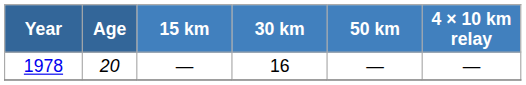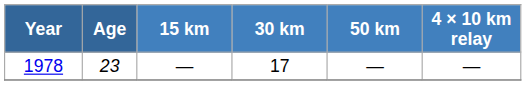 <table class="wikitable" style="font-size:95%; text-align:center; border:grey solid 1px; border-collapse:collapse; background:#ffffff;">
 <tr>
 <th style="background-color:#369; color:white; width:60px;"> Year </th>
 <th style="background-color:#369; color:white; width:40px;"> Age </th>
 <th style="background-color:#4180be; color:white; width:75px;"> 15 km </th>
 <th style="background-color:#4180be; color:white; width:75px;"> 30 km </th>
 <th style="background-color:#4180be; color:white; width:75px;"> 50 km </th>
 <th style="background-color:#4180be; color:white; width:75px;"> 4 × 10 km <br> relay </th>
 </tr>
 <tr>
 <td><a href='#'>1978</a></td>
-<td><em>20</em></td>
+<td><em>23</em></td>
 <td>—</td>
-<td>16</td>
+<td>17</td>
 <td>—</td>
 <td>—</td>
 </tr>
 <tr>
 </tr>
 </table>
